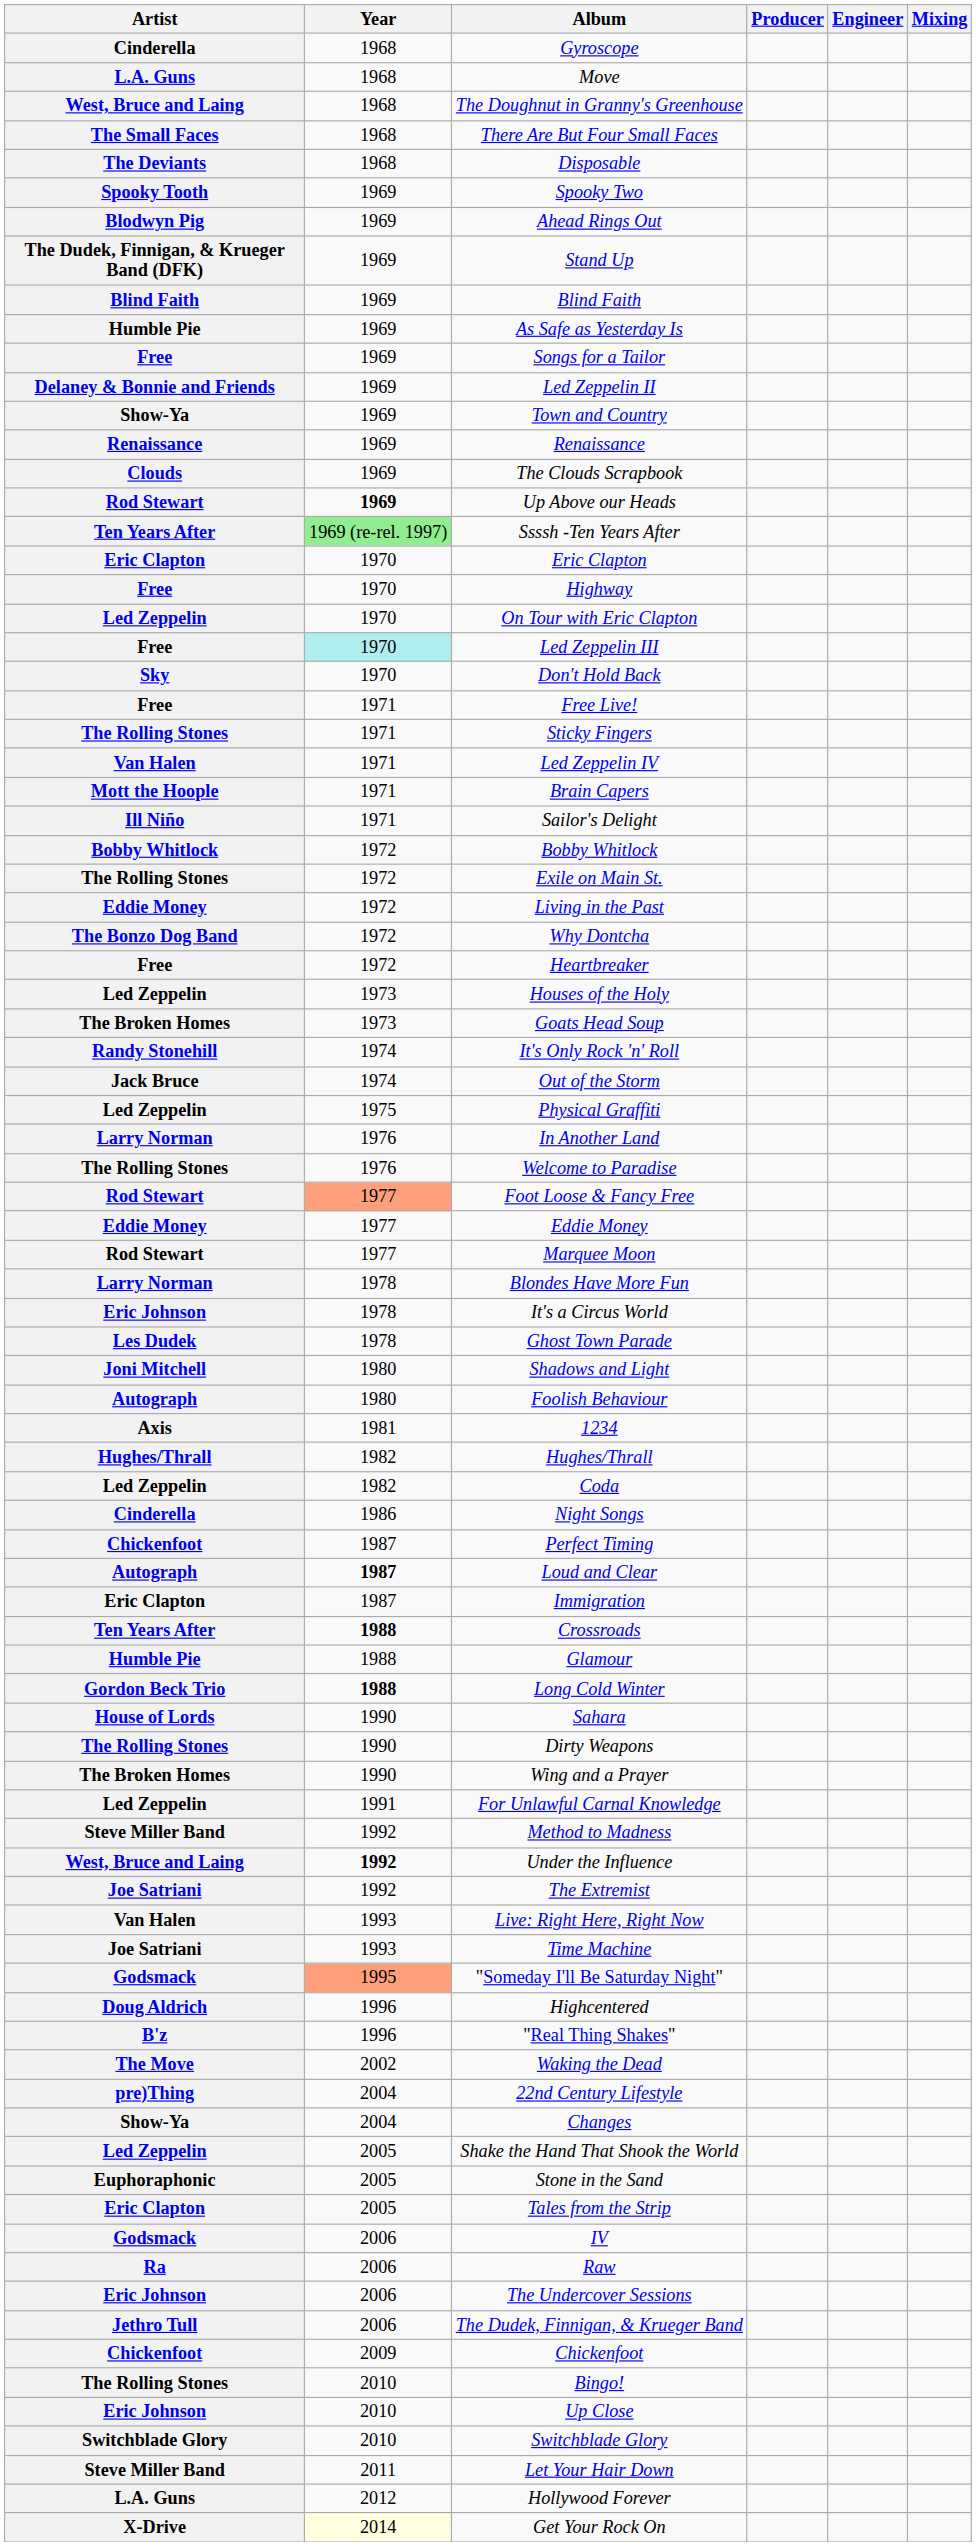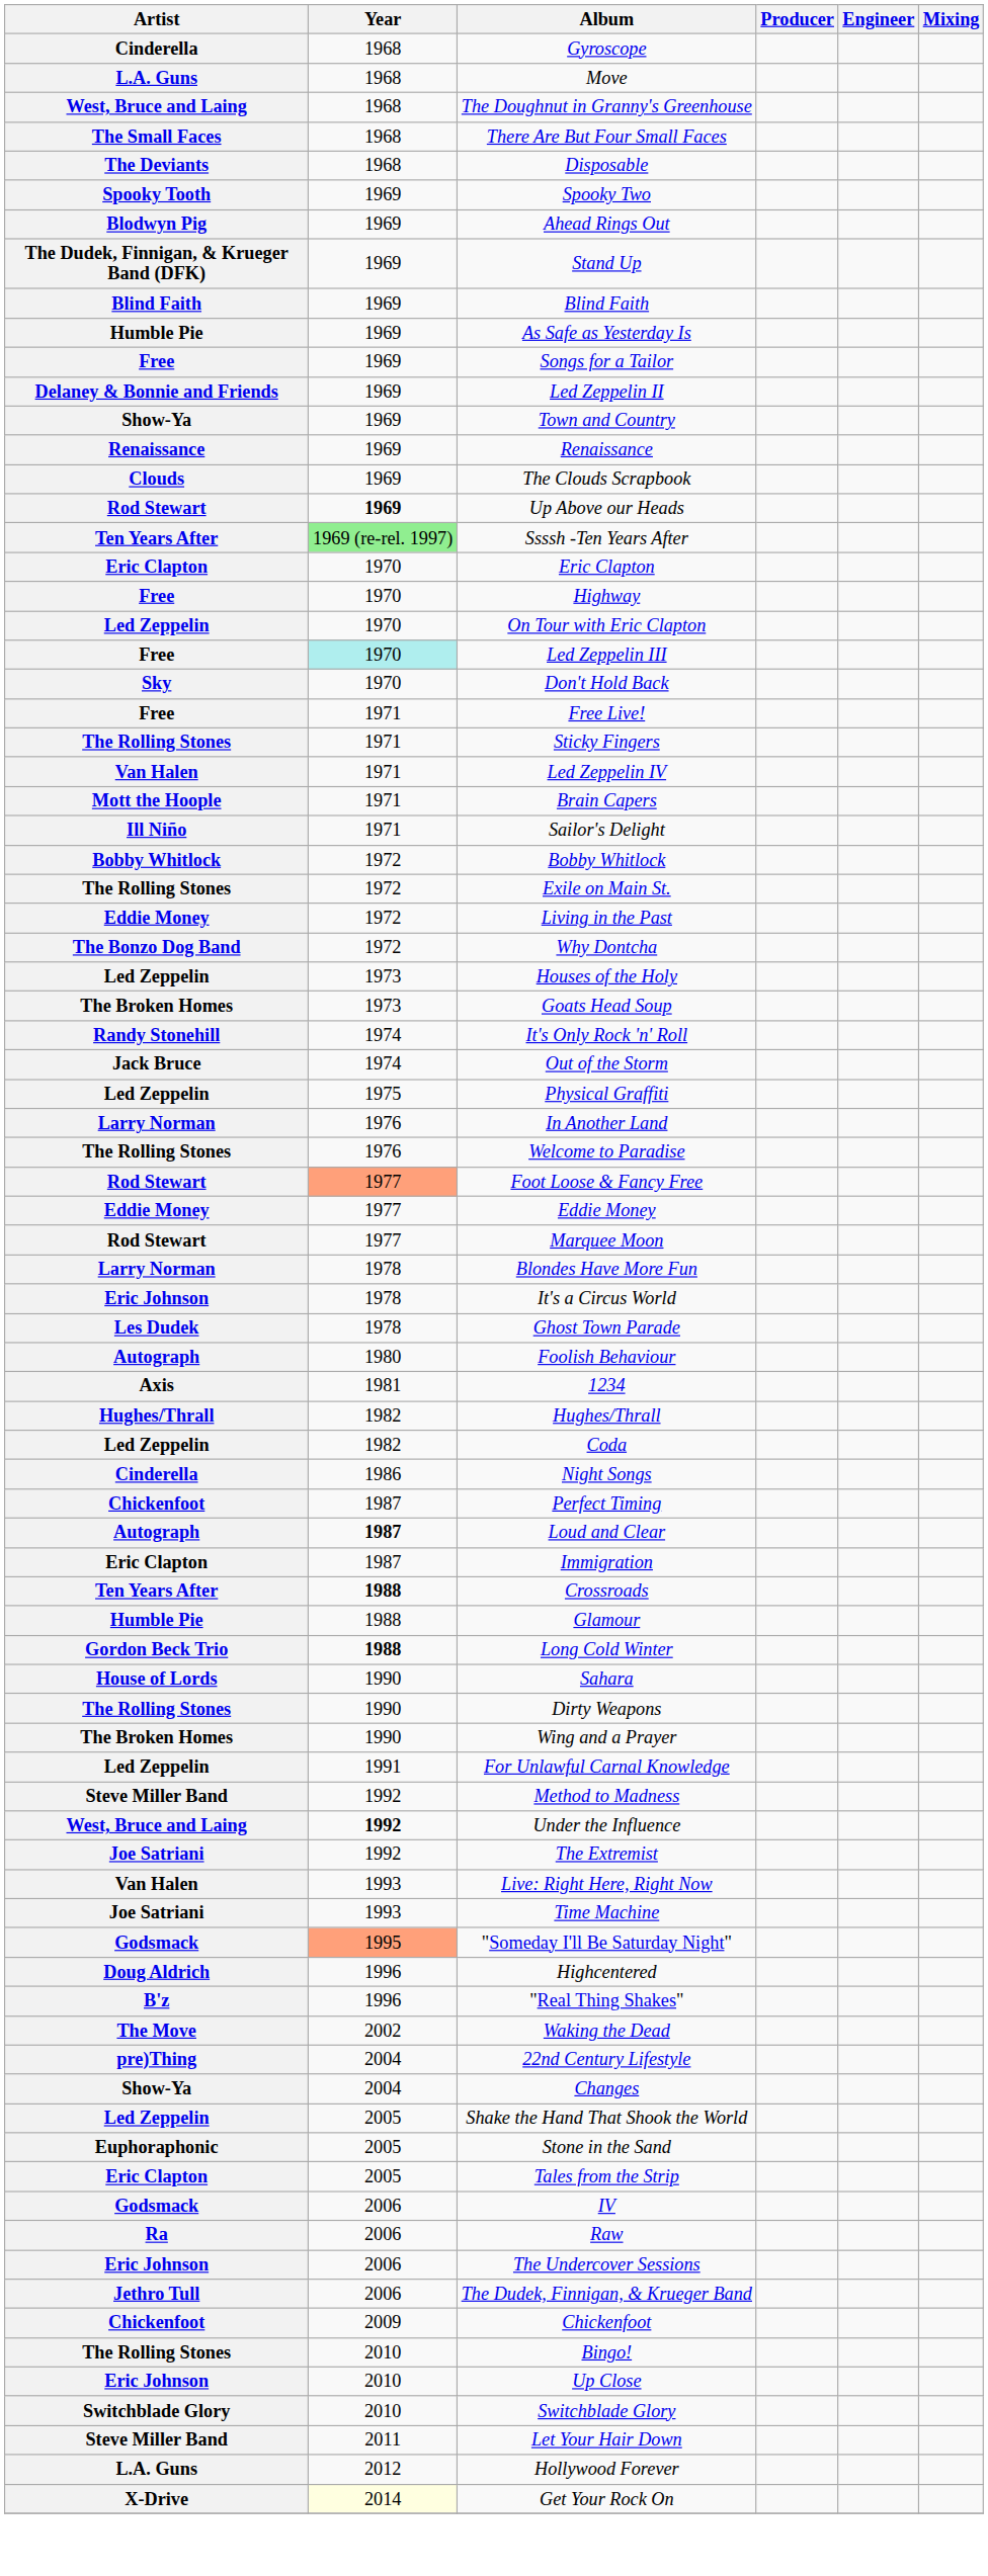 <table class="wikitable plainrowheaders" style="text-align:center;">
 <tr>
 <th scope="col" style="width:16em;">Artist</th>
 <th scope="col">Year</th>
 <th scope="col">Album</th>
 <th scope="col"><a href='#'>Producer</a></th>
 <th scope="col"><a href='#'>Engineer</a></th>
 <th scope="col"><a href='#'>Mixing</a></th>
 </tr>
 <tr>
 <th scope="row">Cinderella</th>
 <td>1968</td>
 <td><em><a href='#'>Gyroscope</a></em></td>
 <td></td>
 <td></td>
 <td></td>
 </tr>
 <tr>
 <th scope="row"><a href='#'>L.A. Guns</a></th>
 <td>1968</td>
 <td><em>Move</em></td>
 <td></td>
 <td></td>
 <td></td>
 </tr>
 <tr>
 <th scope="row"><a href='#'>West, Bruce and Laing</a></th>
 <td>1968</td>
 <td><em><a href='#'>The Doughnut in Granny's Greenhouse</a></em></td>
 <td></td>
 <td></td>
 <td></td>
 </tr>
 <tr>
 <th scope="row"><a href='#'>The Small Faces</a></th>
 <td>1968</td>
 <td><em><a href='#'>There Are But Four Small Faces</a></em></td>
 <td></td>
 <td></td>
 <td></td>
 </tr>
 <tr>
 <th scope="row"><a href='#'>The Deviants</a></th>
 <td>1968</td>
 <td><em><a href='#'>Disposable</a></em></td>
 <td></td>
 <td></td>
 <td></td>
 </tr>
 <tr>
 <th scope="row"><a href='#'>Spooky Tooth</a></th>
 <td>1969</td>
 <td><em><a href='#'>Spooky Two</a></em></td>
 <td></td>
 <td></td>
 <td></td>
 </tr>
 <tr>
 <th scope="row"><a href='#'>Blodwyn Pig</a></th>
 <td>1969</td>
 <td><em><a href='#'>Ahead Rings Out</a></em></td>
 <td></td>
 <td></td>
 <td></td>
 </tr>
 <tr>
 <th scope="row">The Dudek, Finnigan, & Krueger Band (DFK)</th>
 <td>1969</td>
 <td><em><a href='#'>Stand Up</a></em></td>
 <td></td>
 <td></td>
 <td></td>
 </tr>
 <tr>
 <th scope="row"><a href='#'>Blind Faith</a></th>
 <td>1969</td>
 <td><em><a href='#'>Blind Faith</a></em></td>
 <td></td>
 <td></td>
 <td></td>
 </tr>
 <tr>
 <th scope="row">Humble Pie</th>
 <td>1969</td>
 <td><em><a href='#'>As Safe as Yesterday Is</a></em></td>
 <td></td>
 <td></td>
 <td></td>
 </tr>
 <tr>
 <th scope="row"><a href='#'>Free</a></th>
 <td>1969</td>
 <td><em><a href='#'>Songs for a Tailor</a></em></td>
 <td></td>
 <td></td>
 <td></td>
 </tr>
 <tr>
 <th scope="row"><a href='#'>Delaney & Bonnie and Friends</a></th>
 <td>1969</td>
 <td><em><a href='#'>Led Zeppelin II</a></em></td>
 <td></td>
 <td></td>
 <td></td>
 </tr>
 <tr>
 <th scope="row">Show-Ya</th>
 <td>1969</td>
 <td><em><a href='#'>Town and Country</a></em></td>
 <td></td>
 <td></td>
 <td></td>
 </tr>
 <tr>
 <th scope="row"><a href='#'>Renaissance</a></th>
 <td>1969</td>
 <td><em><a href='#'>Renaissance</a></em></td>
 <td></td>
 <td></td>
 <td></td>
 </tr>
 <tr>
 <th scope="row"><a href='#'>Clouds</a></th>
 <td>1969</td>
 <td><em>The Clouds Scrapbook</em></td>
 <td></td>
 <td></td>
 <td></td>
 </tr>
 <tr>
 <th scope="row"><a href='#'>Rod Stewart</a></th>
 <td><strong>1969</strong></td>
 <td><em>Up Above our Heads</em></td>
 <td></td>
 <td></td>
 <td></td>
 </tr>
 <tr>
 <th scope="row"><a href='#'>Ten Years After</a></th>
 <td style="background: lightgreen;">1969 (re-rel. 1997)</td>
 <td><em>Ssssh -Ten Years After</em></td>
 <td></td>
 <td></td>
 <td></td>
 </tr>
 <tr>
 <th scope="row"><a href='#'>Eric Clapton</a></th>
 <td>1970</td>
 <td><em><a href='#'>Eric Clapton</a></em></td>
 <td></td>
 <td></td>
 <td></td>
 </tr>
 <tr>
 <th scope="row"><a href='#'>Free</a></th>
 <td>1970</td>
 <td><em><a href='#'>Highway</a></em></td>
 <td></td>
 <td></td>
 <td></td>
 </tr>
 <tr>
 <th scope="row"><a href='#'>Led Zeppelin</a></th>
 <td>1970</td>
 <td><em><a href='#'>On Tour with Eric Clapton</a></em></td>
 <td></td>
 <td></td>
 <td></td>
 </tr>
 <tr>
 <th scope="row">Free</th>
 <td style="background: paleturquoise;">1970</td>
 <td><em><a href='#'>Led Zeppelin III</a></em></td>
 <td></td>
 <td></td>
 <td></td>
 </tr>
 <tr>
 <th scope="row"><a href='#'>Sky</a></th>
 <td>1970</td>
 <td><em><a href='#'>Don't Hold Back</a></em></td>
 <td></td>
 <td></td>
 <td></td>
 </tr>
 <tr>
 <th scope="row">Free</th>
 <td>1971</td>
 <td><em><a href='#'>Free Live!</a></em></td>
 <td></td>
 <td></td>
 <td></td>
 </tr>
 <tr>
 <th scope="row"><a href='#'>The Rolling Stones</a></th>
 <td>1971</td>
 <td><em><a href='#'>Sticky Fingers</a></em></td>
 <td></td>
 <td></td>
 <td></td>
 </tr>
 <tr>
 <th scope="row"><a href='#'>Van Halen</a></th>
 <td>1971</td>
 <td><em><a href='#'>Led Zeppelin IV</a></em></td>
 <td></td>
 <td></td>
 <td></td>
 </tr>
 <tr>
 <th scope="row"><a href='#'>Mott the Hoople</a></th>
 <td>1971</td>
 <td><em><a href='#'>Brain Capers</a></em></td>
 <td></td>
 <td></td>
 <td></td>
 </tr>
 <tr>
 <th scope="row"><a href='#'>Ill Niño</a></th>
 <td>1971</td>
 <td><em>Sailor's Delight</em></td>
 <td></td>
 <td></td>
 <td></td>
 </tr>
 <tr>
 <th scope="row"><a href='#'>Bobby Whitlock</a></th>
 <td>1972</td>
 <td><em><a href='#'>Bobby Whitlock</a></em></td>
 <td></td>
 <td></td>
 <td></td>
 </tr>
 <tr>
 <th scope="row">The Rolling Stones</th>
 <td>1972</td>
 <td><em><a href='#'>Exile on Main St.</a></em></td>
 <td></td>
 <td></td>
 <td></td>
 </tr>
 <tr>
 <th scope="row"><a href='#'>Eddie Money</a></th>
 <td>1972</td>
 <td><em><a href='#'>Living in the Past</a></em></td>
 <td></td>
 <td></td>
 <td></td>
 </tr>
 <tr>
 <th scope="row"><a href='#'>The Bonzo Dog Band</a></th>
 <td>1972</td>
 <td><em><a href='#'>Why Dontcha</a></em></td>
 <td></td>
 <td></td>
 <td></td>
 </tr>
 <tr>
-<th scope="row">Free</th>
-<td>1972</td>
-<td><em><a href='#'>Heartbreaker</a></em></td>
-<td></td>
-<td></td>
-<td></td>
-</tr>
-<tr>
 <th scope="row">Led Zeppelin</th>
 <td>1973</td>
 <td><em><a href='#'>Houses of the Holy</a></em></td>
 <td></td>
 <td></td>
 <td></td>
 </tr>
 <tr>
 <th scope="row">The Broken Homes</th>
 <td>1973</td>
 <td><em><a href='#'>Goats Head Soup</a></em></td>
 <td></td>
 <td></td>
 <td></td>
 </tr>
 <tr>
 <th scope="row"><a href='#'>Randy Stonehill</a></th>
 <td>1974</td>
 <td><em><a href='#'>It's Only Rock 'n' Roll</a></em></td>
 <td></td>
 <td></td>
 <td></td>
 </tr>
 <tr>
 <th scope="row">Jack Bruce</th>
 <td>1974</td>
 <td><em><a href='#'>Out of the Storm</a></em></td>
 <td></td>
 <td></td>
 <td></td>
 </tr>
 <tr>
 <th scope="row">Led Zeppelin</th>
 <td>1975</td>
 <td><em><a href='#'>Physical Graffiti</a></em></td>
 <td></td>
 <td></td>
 <td></td>
 </tr>
 <tr>
 <th scope="row"><a href='#'>Larry Norman</a></th>
 <td>1976</td>
 <td><em><a href='#'>In Another Land</a></em></td>
 <td></td>
 <td></td>
 <td></td>
 </tr>
 <tr>
 <th scope="row">The Rolling Stones</th>
 <td>1976</td>
 <td><em><a href='#'>Welcome to Paradise</a></em></td>
 <td></td>
 <td></td>
 <td></td>
 </tr>
 <tr>
 <th scope="row"><a href='#'>Rod Stewart</a></th>
 <td style="background: lightsalmon;">1977</td>
 <td><em><a href='#'>Foot Loose & Fancy Free</a></em></td>
 <td></td>
 <td></td>
 <td></td>
 </tr>
 <tr>
 <th scope="row"><a href='#'>Eddie Money</a></th>
 <td>1977</td>
 <td><em><a href='#'>Eddie Money</a></em></td>
 <td></td>
 <td></td>
 <td></td>
 </tr>
 <tr>
 <th scope="row">Rod Stewart</th>
 <td>1977</td>
 <td><em><a href='#'>Marquee Moon</a></em></td>
 <td></td>
 <td></td>
 <td></td>
 </tr>
 <tr>
 <th scope="row"><a href='#'>Larry Norman</a></th>
 <td>1978</td>
 <td><em><a href='#'>Blondes Have More Fun</a></em></td>
 <td></td>
 <td></td>
 <td></td>
 </tr>
 <tr>
 <th scope="row"><a href='#'>Eric Johnson</a></th>
 <td>1978</td>
 <td><em>It's a Circus World</em></td>
 <td></td>
 <td></td>
 <td></td>
 </tr>
 <tr>
 <th scope="row"><a href='#'>Les Dudek</a></th>
 <td>1978</td>
 <td><em><a href='#'>Ghost Town Parade</a></em></td>
-<td></td>
-<td></td>
-<td></td>
-</tr>
-<tr>
-<th scope="row"><a href='#'>Joni Mitchell</a></th>
-<td>1980</td>
-<td><em><a href='#'>Shadows and Light</a></em></td>
 <td></td>
 <td></td>
 <td></td>
 </tr>
 <tr>
 <th scope="row"><a href='#'>Autograph</a></th>
 <td>1980</td>
 <td><em><a href='#'>Foolish Behaviour</a></em></td>
 <td></td>
 <td></td>
 <td></td>
 </tr>
 <tr>
 <th scope="row">Axis</th>
 <td>1981</td>
 <td><em><a href='#'>1234</a></em></td>
 <td></td>
 <td></td>
 <td></td>
 </tr>
 <tr>
 <th scope="row"><a href='#'>Hughes/Thrall</a></th>
 <td>1982</td>
 <td><em><a href='#'>Hughes/Thrall</a></em></td>
 <td></td>
 <td></td>
 <td></td>
 </tr>
 <tr>
 <th scope="row">Led Zeppelin</th>
 <td>1982</td>
 <td><em><a href='#'>Coda</a></em></td>
 <td></td>
 <td></td>
 <td></td>
 </tr>
 <tr>
 <th scope="row"><a href='#'>Cinderella</a></th>
 <td>1986</td>
 <td><em><a href='#'>Night Songs</a></em></td>
 <td></td>
 <td></td>
 <td></td>
 </tr>
 <tr>
 <th scope="row"><a href='#'>Chickenfoot</a></th>
 <td>1987</td>
 <td><em><a href='#'>Perfect Timing</a></em></td>
 <td></td>
 <td></td>
 <td></td>
 </tr>
 <tr>
 <th scope="row"><a href='#'>Autograph</a></th>
 <td><strong>1987</strong></td>
 <td><em><a href='#'>Loud and Clear</a></em></td>
 <td></td>
 <td></td>
 <td></td>
 </tr>
 <tr>
 <th scope="row">Eric Clapton</th>
 <td>1987</td>
 <td><em><a href='#'>Immigration</a></em></td>
 <td></td>
 <td></td>
 <td></td>
 </tr>
 <tr>
 <th scope="row"><a href='#'>Ten Years After</a></th>
 <td><strong>1988</strong></td>
 <td><em><a href='#'>Crossroads</a></em></td>
 <td></td>
 <td></td>
 <td></td>
 </tr>
 <tr>
 <th scope="row"><a href='#'>Humble Pie</a></th>
 <td>1988</td>
 <td><em><a href='#'>Glamour</a></em></td>
 <td></td>
 <td></td>
 <td></td>
 </tr>
 <tr>
 <th scope="row"><a href='#'>Gordon Beck Trio</a></th>
 <td><strong>1988</strong></td>
 <td><em><a href='#'>Long Cold Winter</a></em></td>
 <td></td>
 <td></td>
 <td></td>
 </tr>
 <tr>
 <th scope="row"><a href='#'>House of Lords</a></th>
 <td>1990</td>
 <td><em><a href='#'>Sahara</a></em></td>
 <td></td>
 <td></td>
 <td></td>
 </tr>
 <tr>
 <th scope="row"><a href='#'>The Rolling Stones</a></th>
 <td>1990</td>
 <td><em>Dirty Weapons</em></td>
 <td></td>
 <td></td>
 <td></td>
 </tr>
 <tr>
 <th scope="row">The Broken Homes</th>
 <td>1990</td>
 <td><em>Wing and a Prayer</em></td>
 <td></td>
 <td></td>
 <td></td>
 </tr>
 <tr>
 <th scope="row">Led Zeppelin</th>
 <td>1991</td>
 <td><em><a href='#'>For Unlawful Carnal Knowledge</a></em></td>
 <td></td>
 <td></td>
 <td></td>
 </tr>
 <tr>
 <th scope="row">Steve Miller Band</th>
 <td>1992</td>
 <td><em><a href='#'>Method to Madness</a></em></td>
 <td></td>
 <td></td>
 <td></td>
 </tr>
 <tr>
 <th scope="row"><a href='#'>West, Bruce and Laing</a></th>
 <td><strong>1992</strong></td>
 <td><em>Under the Influence</em></td>
 <td></td>
 <td></td>
 <td></td>
 </tr>
 <tr>
 <th scope="row"><a href='#'>Joe Satriani</a></th>
 <td>1992</td>
 <td><em><a href='#'>The Extremist</a></em></td>
 <td></td>
 <td></td>
 <td></td>
 </tr>
 <tr>
 <th scope="row">Van Halen</th>
 <td>1993</td>
 <td><em><a href='#'>Live: Right Here, Right Now</a></em></td>
 <td></td>
 <td></td>
 <td></td>
 </tr>
 <tr>
 <th scope="row">Joe Satriani</th>
 <td>1993</td>
 <td><em><a href='#'>Time Machine</a></em></td>
 <td></td>
 <td></td>
 <td></td>
 </tr>
 <tr>
 <th scope="row"><a href='#'>Godsmack</a></th>
 <td style="background: lightsalmon;">1995</td>
 <td>"<a href='#'>Someday I'll Be Saturday Night</a>"</td>
 <td></td>
 <td></td>
 <td></td>
 </tr>
 <tr>
 <th scope="row"><a href='#'>Doug Aldrich</a></th>
 <td>1996</td>
 <td><em>Highcentered</em></td>
 <td></td>
 <td></td>
 <td></td>
 </tr>
 <tr>
 <th scope="row"><a href='#'>B'z</a></th>
 <td>1996</td>
 <td>"<a href='#'>Real Thing Shakes</a>"</td>
 <td></td>
 <td></td>
 <td></td>
 </tr>
 <tr>
 <th scope="row"><a href='#'>The Move</a></th>
 <td>2002</td>
 <td><em><a href='#'>Waking the Dead</a></em></td>
 <td></td>
 <td></td>
 <td></td>
 </tr>
 <tr>
 <th scope="row"><a href='#'>pre)Thing</a></th>
 <td>2004</td>
 <td><em><a href='#'>22nd Century Lifestyle</a></em></td>
 <td></td>
 <td></td>
 <td></td>
 </tr>
 <tr>
 <th scope="row">Show-Ya</th>
 <td>2004</td>
 <td><em><a href='#'>Changes</a></em></td>
 <td></td>
 <td></td>
 <td></td>
 </tr>
 <tr>
 <th scope="row"><a href='#'>Led Zeppelin</a></th>
 <td>2005</td>
 <td><em>Shake the Hand That Shook the World</em></td>
 <td></td>
 <td></td>
 <td></td>
 </tr>
 <tr>
 <th scope="row">Euphoraphonic</th>
 <td>2005</td>
 <td><em>Stone in the Sand</em></td>
 <td></td>
 <td></td>
 <td></td>
 </tr>
 <tr>
 <th scope="row"><a href='#'>Eric Clapton</a></th>
 <td>2005</td>
 <td><em><a href='#'>Tales from the Strip</a></em></td>
 <td></td>
 <td></td>
 <td></td>
 </tr>
 <tr>
 <th scope="row"><a href='#'>Godsmack</a></th>
 <td>2006</td>
 <td><em><a href='#'>IV</a></em></td>
 <td></td>
 <td></td>
 <td></td>
 </tr>
 <tr>
 <th scope="row"><a href='#'>Ra</a></th>
 <td>2006</td>
 <td><em><a href='#'>Raw</a></em></td>
 <td></td>
 <td></td>
 <td></td>
 </tr>
 <tr>
 <th scope="row"><a href='#'>Eric Johnson</a></th>
 <td>2006</td>
 <td><em><a href='#'>The Undercover Sessions</a></em></td>
 <td></td>
 <td></td>
 <td></td>
 </tr>
 <tr>
 <th scope="row"><a href='#'>Jethro Tull</a></th>
 <td>2006</td>
 <td><em><a href='#'>The Dudek, Finnigan, & Krueger Band</a></em></td>
 <td></td>
 <td></td>
 <td></td>
 </tr>
 <tr>
 <th scope="row"><a href='#'>Chickenfoot</a></th>
 <td>2009</td>
 <td><em><a href='#'>Chickenfoot</a></em></td>
 <td></td>
 <td></td>
 <td></td>
 </tr>
 <tr>
 <th scope="row">The Rolling Stones</th>
 <td>2010</td>
 <td><em><a href='#'>Bingo!</a></em></td>
 <td></td>
 <td></td>
 <td></td>
 </tr>
 <tr>
 <th scope="row"><a href='#'>Eric Johnson</a></th>
 <td>2010</td>
 <td><em><a href='#'>Up Close</a></em></td>
 <td></td>
 <td></td>
 <td></td>
 </tr>
 <tr>
 <th scope="row">Switchblade Glory</th>
 <td>2010</td>
 <td><em><a href='#'>Switchblade Glory</a></em></td>
 <td></td>
 <td></td>
 <td></td>
 </tr>
 <tr>
 <th scope="row">Steve Miller Band</th>
 <td>2011</td>
 <td><em><a href='#'> Let Your Hair Down</a></em></td>
 <td></td>
 <td></td>
 <td></td>
 </tr>
 <tr>
 <th scope="row">L.A. Guns</th>
 <td>2012</td>
 <td><em>Hollywood Forever</em></td>
 <td></td>
 <td></td>
 <td></td>
 </tr>
 <tr>
 <th scope="row">X-Drive</th>
 <td style="background: lightyellow;">2014</td>
 <td><em>Get Your Rock On</em></td>
 <td></td>
 <td></td>
 <td></td>
 </tr>
 <tr>
 </tr>
 </table>
